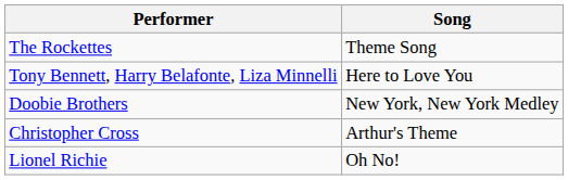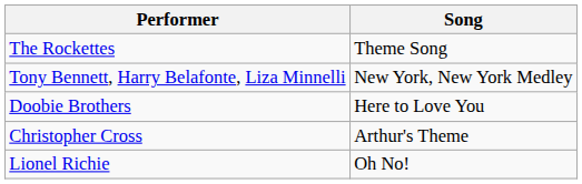 <table class="wikitable">
 <tr>
 <th>Performer</th>
 <th>Song</th>
 </tr>
 <tr>
 <td><a href='#'>The Rockettes</a></td>
 <td>Theme Song</td>
 </tr>
 <tr>
 <td><a href='#'>Tony Bennett</a>, <a href='#'>Harry Belafonte</a>, <a href='#'>Liza Minnelli</a></td>
-<td>Here to Love You</td>
+<td>New York, New York Medley</td>
 </tr>
 <tr>
 <td><a href='#'>Doobie Brothers</a></td>
-<td>New York, New York Medley</td>
+<td>Here to Love You</td>
 </tr>
 <tr>
 <td><a href='#'>Christopher Cross</a></td>
 <td>Arthur's Theme</td>
 </tr>
 <tr>
 <td><a href='#'>Lionel Richie</a></td>
 <td>Oh No!</td>
 </tr>
 </table>
